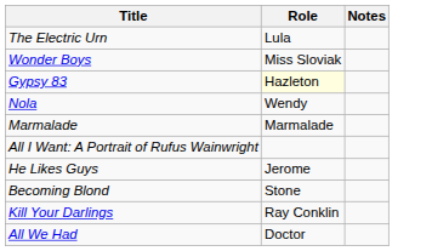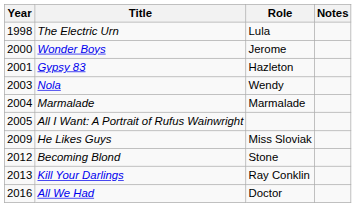 <table class="wikitable sortable">
 <tr>
+<th>Year</th>
 <th>Title</th>
 <th>Role</th>
 <th>Notes</th>
 </tr>
 <tr>
+<td>1998</td>
 <td><em>The Electric Urn</em></td>
 <td>Lula</td>
 <td></td>
 </tr>
 <tr>
+<td>2000</td>
 <td><a href='#'><em>Wonder Boys</em></a></td>
-<td>Miss Sloviak</td>
+<td>Jerome</td>
 <td></td>
 </tr>
 <tr>
+<td>2001</td>
 <td><em><a href='#'>Gypsy 83</a></em></td>
-<td style="background: lightyellow;">Hazleton</td>
+<td>Hazleton</td>
 <td></td>
 </tr>
 <tr>
+<td>2003</td>
 <td><a href='#'><em>Nola</em></a></td>
 <td>Wendy</td>
 <td></td>
 </tr>
 <tr>
+<td>2004</td>
 <td><em>Marmalade</em></td>
 <td>Marmalade</td>
 <td></td>
 </tr>
 <tr>
+<td>2005</td>
 <td><em>All I Want: A Portrait of Rufus Wainwright</em></td>
 <td></td>
 <td></td>
 </tr>
 <tr>
+<td>2009</td>
 <td><em>He Likes Guys</em></td>
-<td>Jerome</td>
+<td>Miss Sloviak</td>
 <td></td>
 </tr>
 <tr>
+<td>2012</td>
 <td><em>Becoming Blond</em></td>
 <td>Stone</td>
 <td></td>
 </tr>
 <tr>
+<td>2013</td>
 <td><a href='#'><em>Kill Your Darlings</em></a></td>
 <td>Ray Conklin</td>
 <td></td>
 </tr>
 <tr>
+<td>2016</td>
 <td><em><a href='#'>All We Had</a></em></td>
 <td>Doctor</td>
 <td></td>
 </tr>
 </table>
